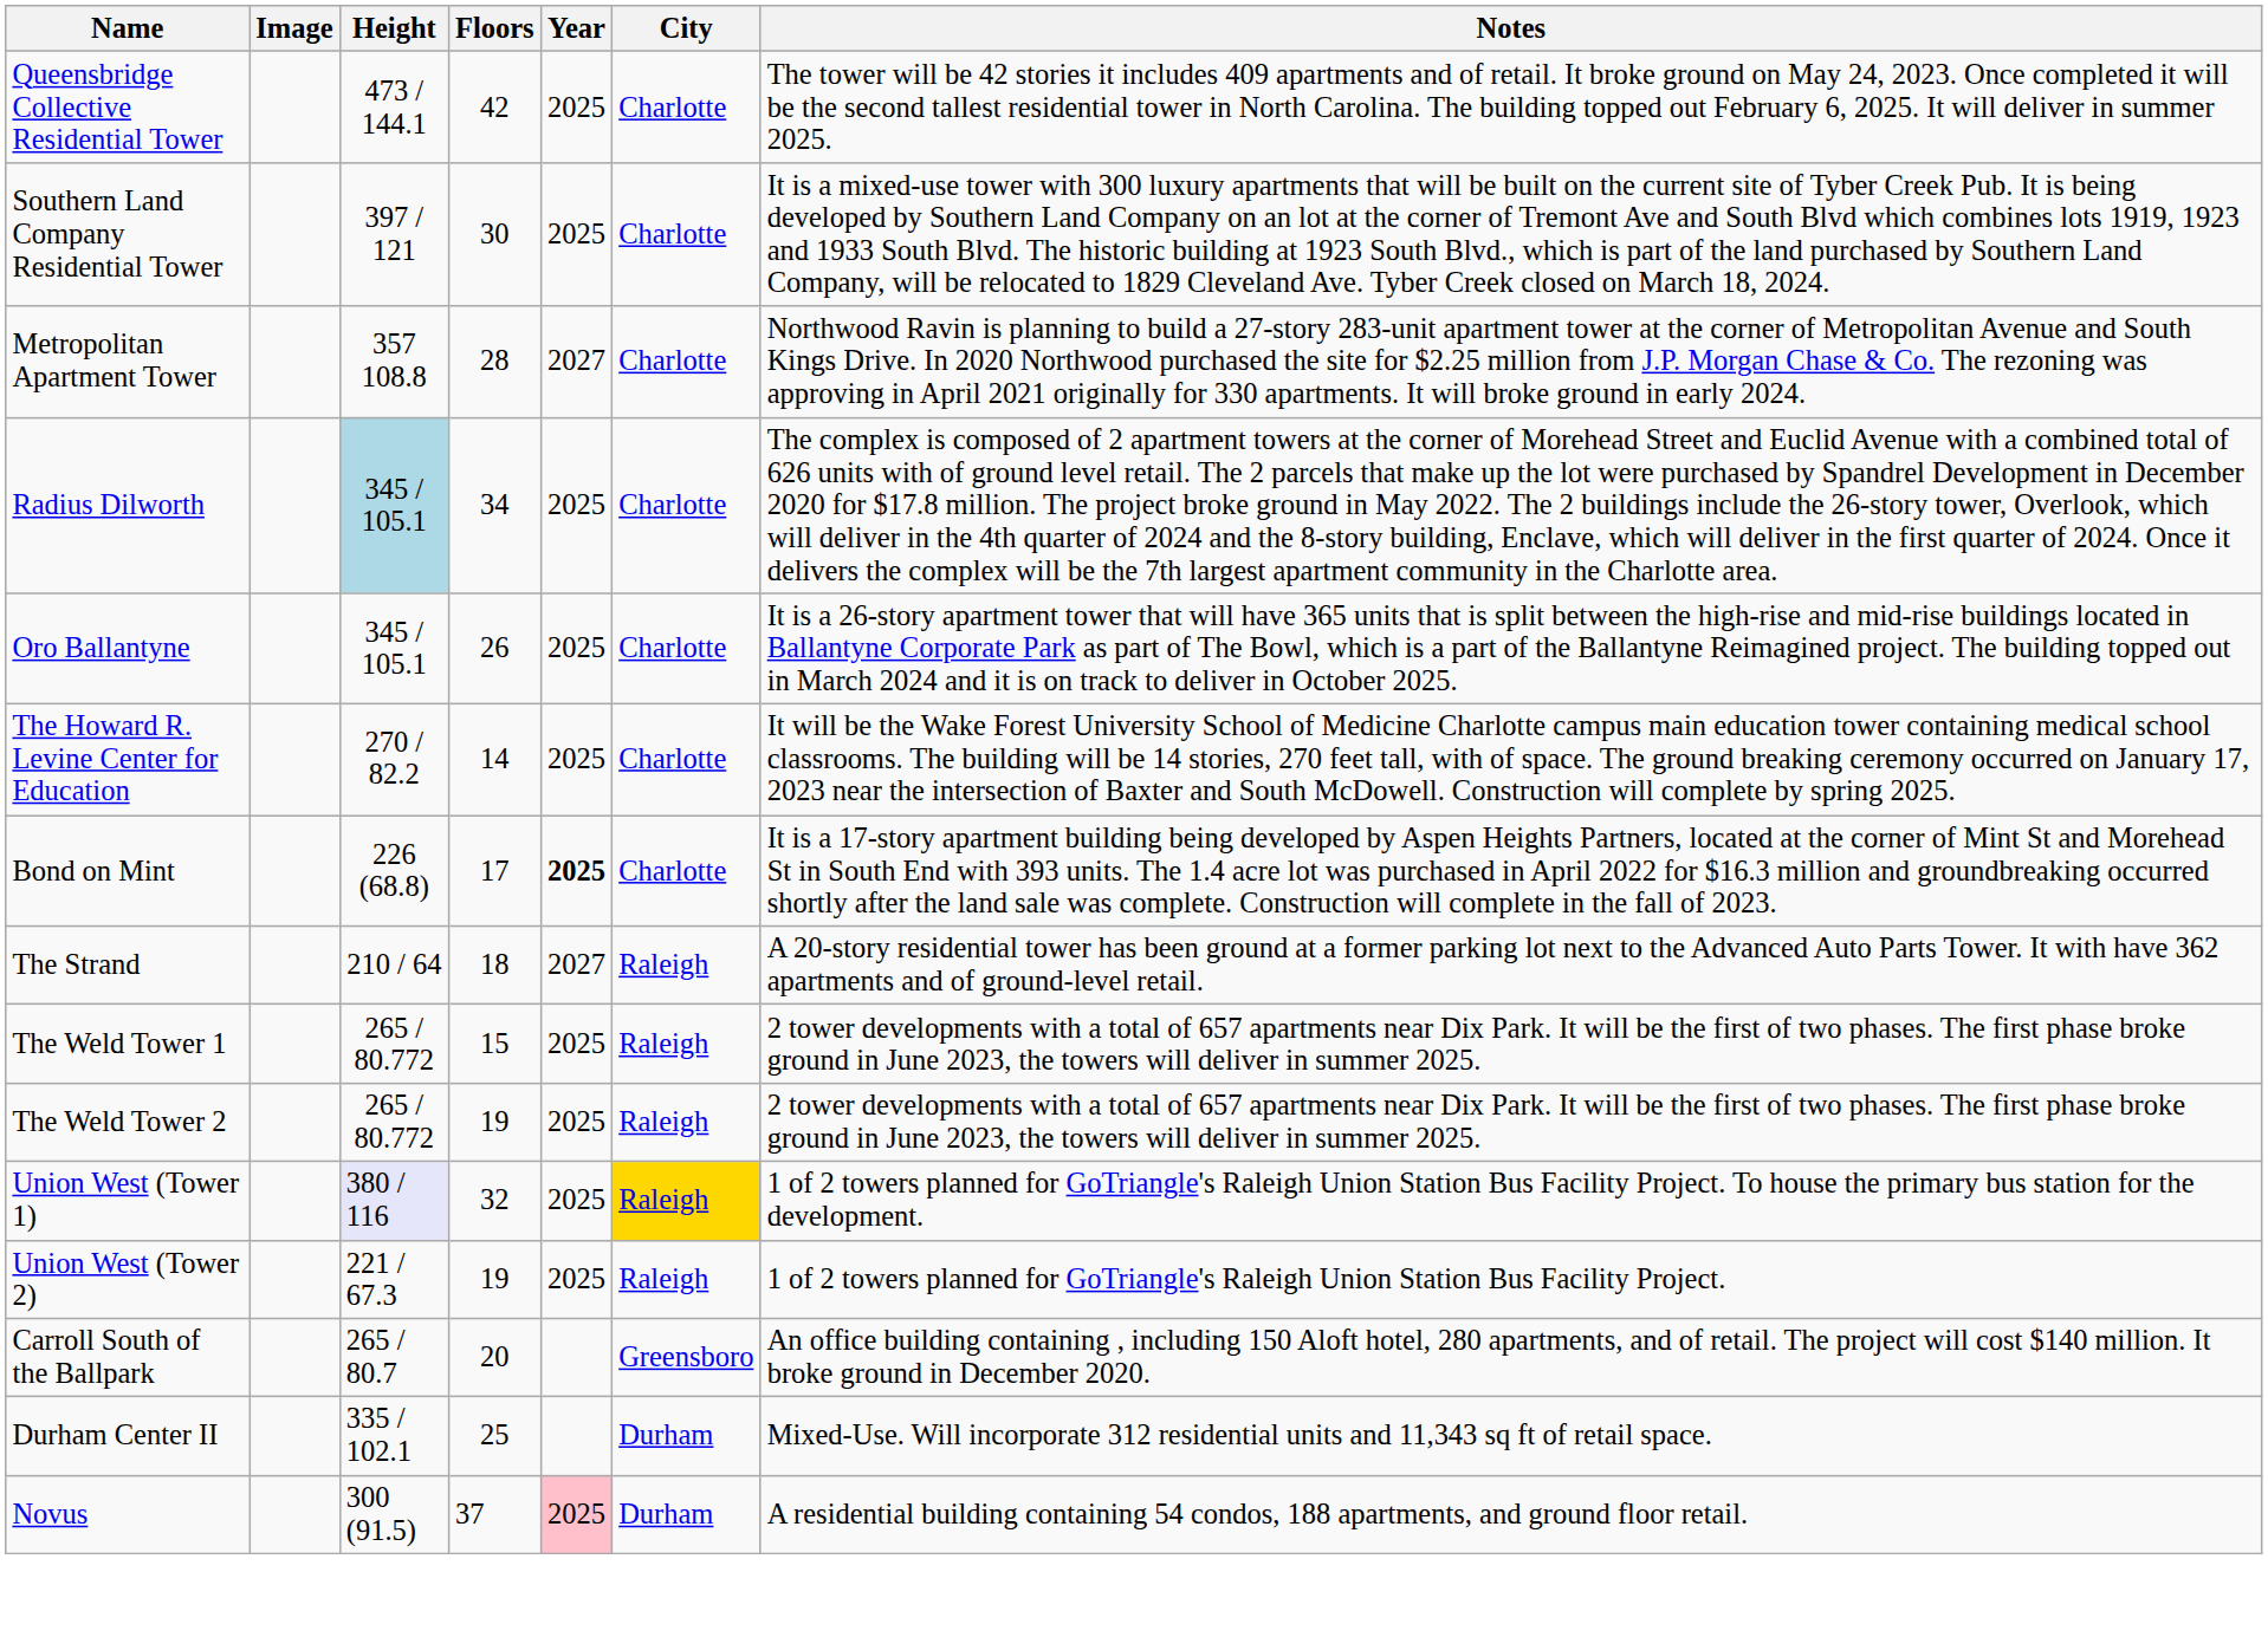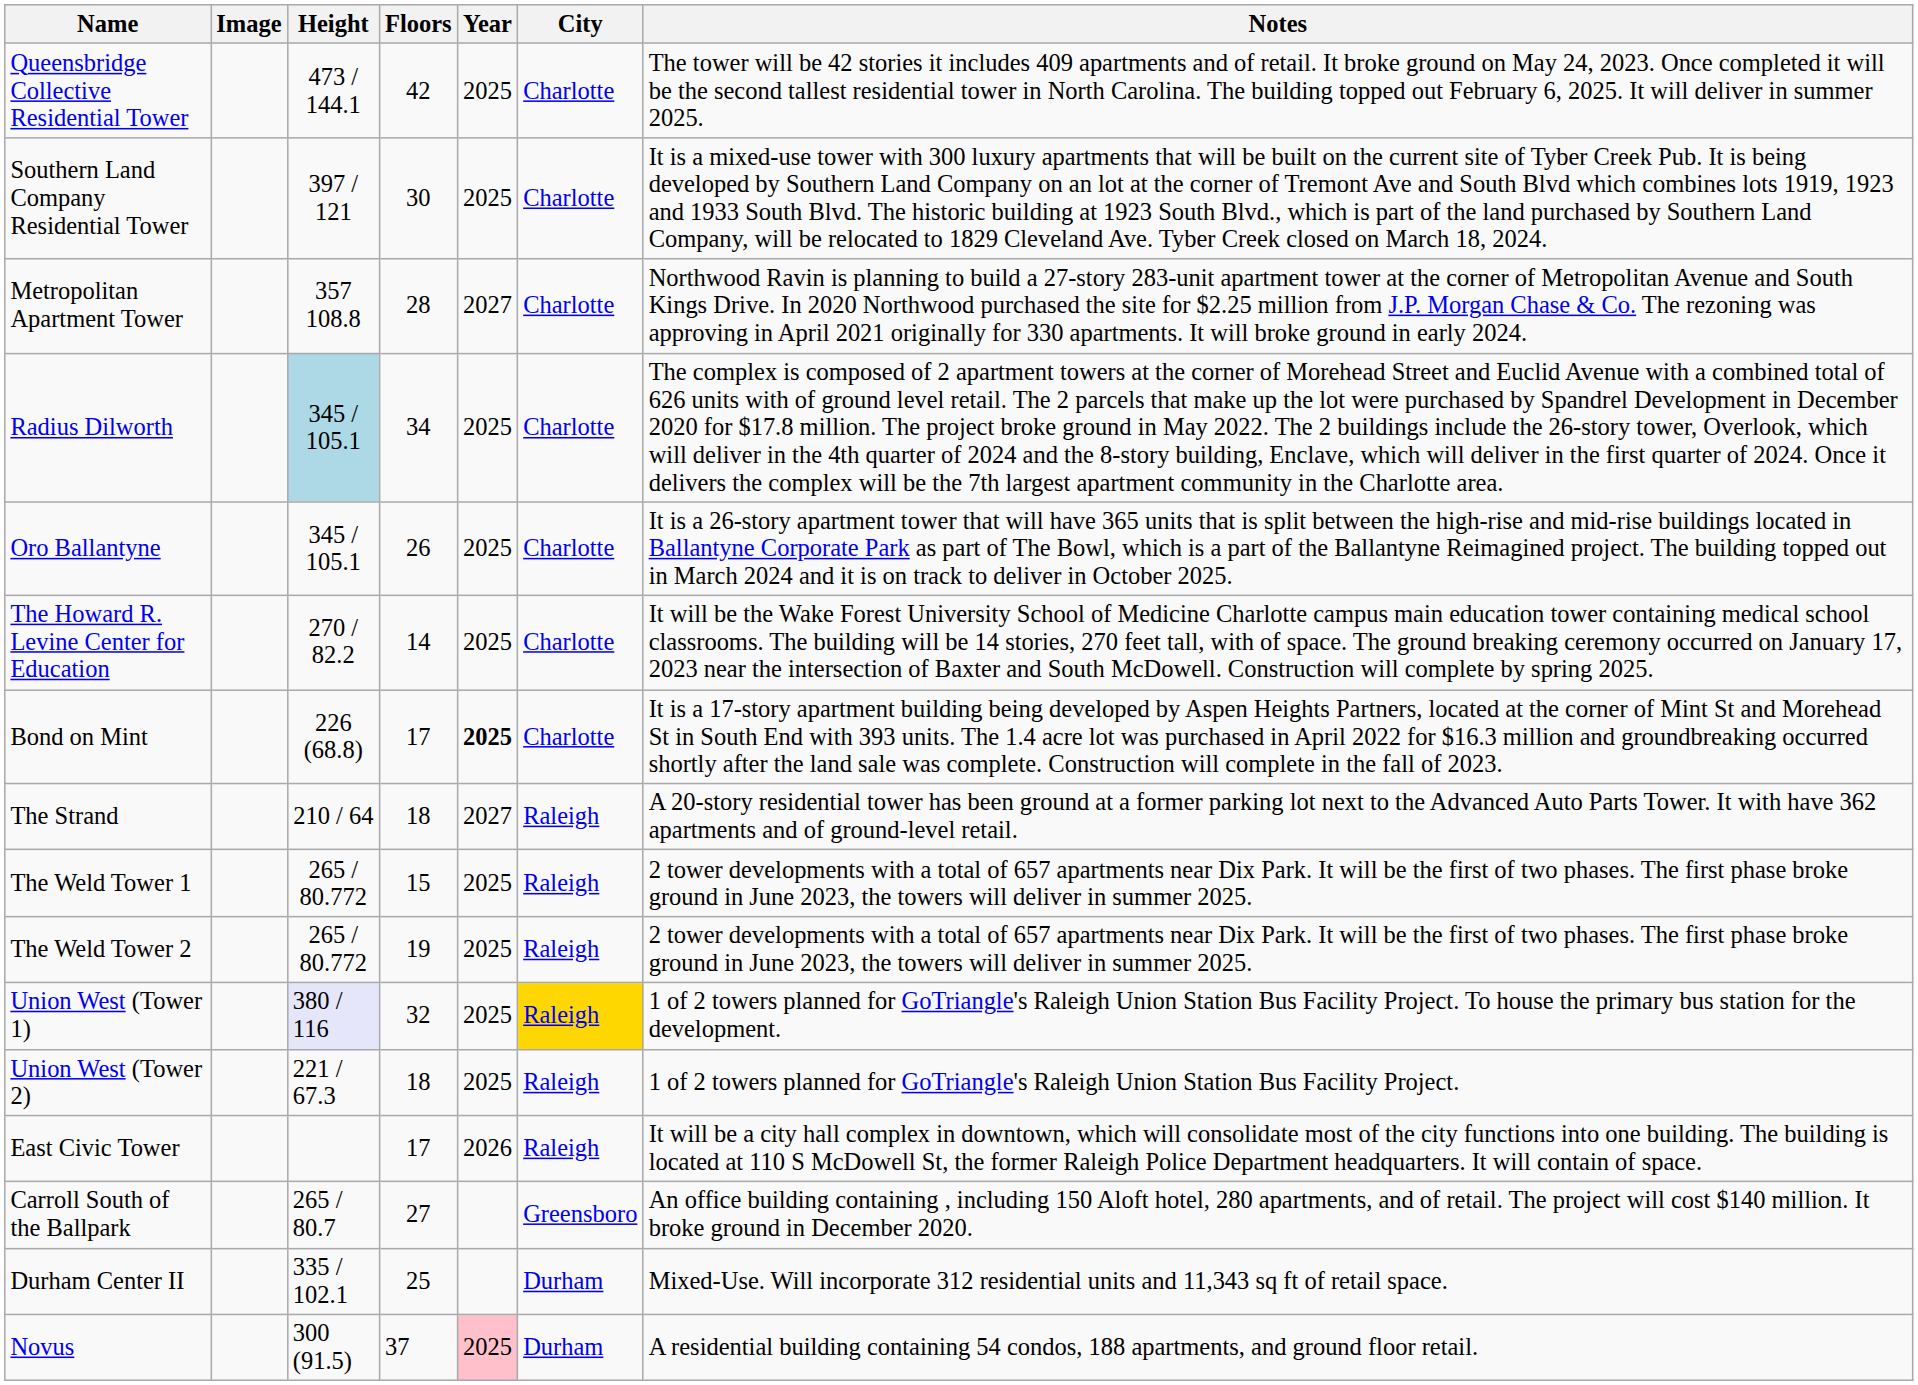 <table class="wikitable sortable">
 <tr>
 <th scope="col">Name</th>
 <th>Image</th>
 <th scope="col">Height<br></th>
 <th scope="col">Floors</th>
 <th scope="col">Year</th>
 <th scope="col">City</th>
 <th scope="col" class="unsortable">Notes</th>
 </tr>
 <tr>
 <td><a href='#'>Queensbridge Collective Residential Tower</a></td>
 <td></td>
 <td align="center">473 / 144.1</td>
 <td align="center">42</td>
 <td align="center">2025</td>
 <td><a href='#'>Charlotte</a></td>
 <td>The tower will be 42 stories it includes 409 apartments and  of retail. It broke ground on May 24, 2023.  Once completed it will be the second tallest residential tower in North Carolina. The building topped out February 6, 2025.  It will deliver in summer 2025.</td>
 </tr>
 <tr>
 <td>Southern Land Company Residential Tower</td>
 <td></td>
 <td align="center">397 / 121</td>
 <td align="center">30</td>
 <td align="center">2025</td>
 <td><a href='#'>Charlotte</a></td>
 <td>It is a mixed-use tower with 300 luxury apartments that will be built on the current site of Tyber Creek Pub.  It is being developed by Southern Land Company on an  lot at the corner of Tremont Ave and South Blvd which combines lots 1919, 1923 and 1933 South Blvd.  The historic building at 1923 South Blvd., which is part of the land purchased by Southern Land Company, will be relocated to 1829 Cleveland Ave.  Tyber Creek closed on March 18, 2024.</td>
 </tr>
 <tr>
 <td>Metropolitan Apartment Tower</td>
 <td></td>
 <td align="center">357 108.8</td>
 <td align="center">28</td>
 <td align="center">2027</td>
 <td><a href='#'>Charlotte</a></td>
 <td>Northwood Ravin is planning to build a 27-story 283-unit apartment tower at the corner of Metropolitan Avenue and South Kings Drive.  In 2020 Northwood purchased the  site for $2.25 million from <a href='#'>J.P. Morgan Chase & Co.</a> The rezoning was approving in April 2021 originally for 330 apartments.  It will broke ground in early 2024.</td>
 </tr>
 <tr>
 <td><a href='#'>Radius Dilworth</a></td>
 <td></td>
 <td align="center" style="background: lightblue;">345 / 105.1</td>
 <td align="center">34</td>
 <td align="center">2025</td>
 <td><a href='#'>Charlotte</a></td>
 <td>The complex is composed of 2 apartment towers at the corner of Morehead Street and Euclid Avenue with a combined total of 626 units with  of ground level retail.  The 2 parcels that make up the lot were purchased by Spandrel Development in December 2020 for $17.8 million.  The project broke ground in May 2022.  The 2 buildings include the 26-story tower, Overlook, which will deliver in the 4th quarter of 2024 and the 8-story building, Enclave, which will deliver in the first quarter of 2024.  Once it delivers the complex will be the 7th largest apartment community in the Charlotte area.</td>
 </tr>
 <tr>
 <td><a href='#'>Oro Ballantyne</a></td>
 <td></td>
 <td align="center">345 / 105.1</td>
 <td align="center">26</td>
 <td align="center">2025</td>
 <td><a href='#'>Charlotte</a></td>
 <td>It is a 26-story apartment tower that will have 365 units that is split between the high-rise and mid-rise buildings located in <a href='#'>Ballantyne Corporate Park</a> as part of The Bowl, which is a part of the Ballantyne Reimagined project.  The building topped out in March 2024 and it is on track to deliver in October 2025.</td>
 </tr>
 <tr>
 <td><a href='#'>The Howard R. Levine Center for Education</a></td>
 <td></td>
 <td align="center">270 / 82.2</td>
 <td align="center">14</td>
 <td align="center">2025</td>
 <td><a href='#'>Charlotte</a></td>
 <td>It will be the Wake Forest University School of Medicine Charlotte campus main education tower containing medical school classrooms.  The building will be 14 stories, 270 feet tall, with  of space.  The ground breaking ceremony occurred on January 17, 2023 near the intersection of Baxter and South McDowell.  Construction will complete by spring 2025.</td>
 </tr>
 <tr>
 <td>Bond on Mint</td>
 <td></td>
 <td align="center">226 (68.8)</td>
 <td align="center">17</td>
 <td align="center"><strong>2025</strong></td>
 <td><a href='#'>Charlotte</a></td>
 <td>It is a 17-story apartment building being developed by Aspen Heights Partners, located at the corner of Mint St and Morehead St in South End with 393 units.  The 1.4 acre lot was purchased in April 2022 for $16.3 million and groundbreaking occurred shortly after the land sale was complete.  Construction will complete in the fall of 2023.</td>
 </tr>
 <tr>
 <td>The Strand</td>
 <td></td>
 <td align="center">210 / 64</td>
 <td align="center">18</td>
 <td align="center">2027</td>
 <td><a href='#'>Raleigh</a></td>
 <td>A 20-story residential tower has been ground at a former parking lot next to the Advanced Auto Parts Tower.  It with have 362 apartments and  of ground-level retail.</td>
 </tr>
 <tr>
 <td>The Weld Tower 1</td>
 <td></td>
 <td align="center">265 / 80.772</td>
 <td align="center">15</td>
 <td align="center">2025</td>
 <td><a href='#'>Raleigh</a></td>
 <td>2 tower developments with a total of 657 apartments near Dix Park.  It will be the first of two phases.  The first phase broke ground in June 2023, the towers will deliver in summer 2025.</td>
 </tr>
 <tr>
 <td>The Weld Tower 2</td>
 <td></td>
 <td align="center">265 / 80.772</td>
 <td align="center">19</td>
 <td align="center">2025</td>
 <td><a href='#'>Raleigh</a></td>
 <td>2 tower developments with a total of 657 apartments near Dix Park.  It will be the first of two phases.  The first phase broke ground in June 2023, the towers will deliver in summer 2025.</td>
 </tr>
 <tr>
 <td><a href='#'>Union West</a> (Tower 1)</td>
 <td></td>
 <td style="background: lavender;">380 / 116</td>
 <td align="center">32</td>
 <td>2025</td>
 <td style="background: gold;"><a href='#'>Raleigh</a></td>
 <td>1 of 2 towers planned for <a href='#'>GoTriangle</a>'s Raleigh Union Station Bus Facility Project. To house the primary bus station for the development.</td>
 </tr>
 <tr>
 <td><a href='#'>Union West</a> (Tower 2)</td>
 <td></td>
 <td>221 / 67.3</td>
-<td align="center">19</td>
+<td align="center">18</td>
 <td>2025</td>
 <td><a href='#'>Raleigh</a></td>
 <td>1 of 2 towers planned for <a href='#'>GoTriangle</a>'s Raleigh Union Station Bus Facility Project.</td>
 </tr>
 <tr>
+<td>East Civic Tower</td>
+<td></td>
+<td></td>
+<td align="center">17</td>
+<td align="center">2026</td>
+<td><a href='#'>Raleigh</a></td>
+<td>It will be a city hall complex in downtown, which will consolidate most of the city functions into one building.  The building is located at 110 S McDowell St, the former Raleigh Police Department headquarters.  It will contain  of space.</td>
+</tr>
+<tr>
 <td>Carroll South of the Ballpark</td>
 <td align="center"></td>
 <td>265 / 80.7</td>
-<td align="center">20</td>
+<td align="center">27</td>
 <td align="center"></td>
 <td><a href='#'>Greensboro</a></td>
 <td>An office building containing , including 150 Aloft hotel, 280 apartments, and  of retail.  The project will cost $140 million.  It broke ground in December 2020.</td>
 </tr>
 <tr>
 <td>Durham Center II</td>
 <td align="center"></td>
 <td>335 / 102.1</td>
 <td align="center">25</td>
 <td align="center"></td>
 <td><a href='#'>Durham</a></td>
 <td>Mixed-Use. Will incorporate 312 residential units and 11,343 sq ft of retail space.</td>
 </tr>
 <tr>
 <td><a href='#'>Novus</a></td>
 <td></td>
 <td>300 (91.5)</td>
 <td>37</td>
 <td style="background: pink;">2025</td>
 <td><a href='#'>Durham</a></td>
 <td>A residential building containing 54 condos, 188 apartments, and ground floor retail.</td>
 </tr>
 </table>
